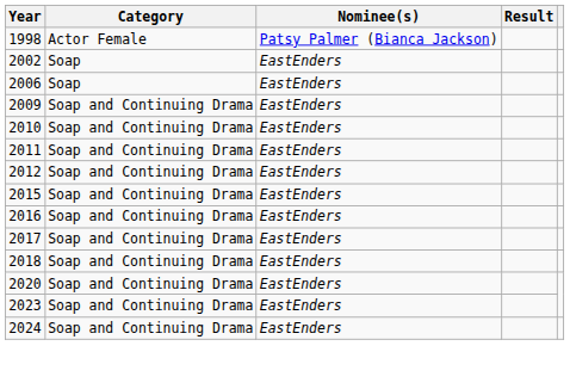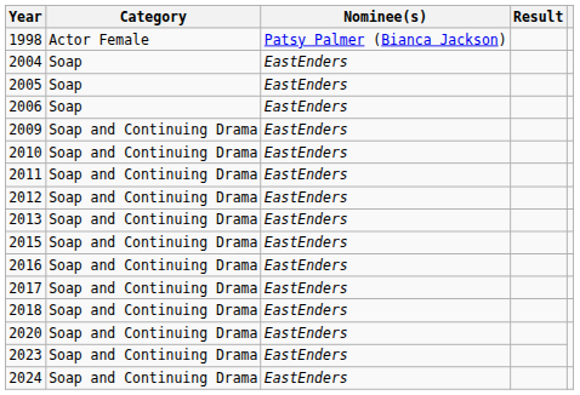 <table class="wikitable">
 <tr>
 <th>Year</th>
 <th>Category</th>
 <th>Nominee(s)</th>
 <th>Result</th>
 <th></th>
 </tr>
 <tr>
 <td>1998</td>
 <td>Actor Female</td>
 <td><a href='#'>Patsy Palmer</a> (<a href='#'>Bianca Jackson</a>)</td>
 <td></td>
 <td align="center"></td>
 </tr>
 <tr>
-<td>2002</td>
+<td>2004</td>
+<td>Soap</td>
+<td><em>EastEnders</em></td>
+<td></td>
+<td align="center"></td>
+</tr>
+<tr>
+<td>2005</td>
 <td>Soap</td>
 <td><em>EastEnders</em></td>
 <td></td>
 <td align="center"></td>
 </tr>
 <tr>
 <td>2006</td>
 <td>Soap</td>
 <td><em>EastEnders</em></td>
 <td></td>
 <td align="center"></td>
 </tr>
 <tr>
 <td>2009</td>
 <td>Soap and Continuing Drama</td>
 <td><em>EastEnders</em></td>
 <td></td>
 <td align="center"></td>
 </tr>
 <tr>
 <td>2010</td>
 <td>Soap and Continuing Drama</td>
 <td><em>EastEnders</em></td>
 <td></td>
 <td align="center"></td>
 </tr>
 <tr>
 <td>2011</td>
 <td>Soap and Continuing Drama</td>
 <td><em>EastEnders</em></td>
 <td></td>
 <td align="center"></td>
 </tr>
 <tr>
 <td>2012</td>
+<td>Soap and Continuing Drama</td>
+<td><em>EastEnders</em></td>
+<td></td>
+<td align="center"></td>
+</tr>
+<tr>
+<td>2013</td>
 <td>Soap and Continuing Drama</td>
 <td><em>EastEnders</em></td>
 <td></td>
 <td align="center"></td>
 </tr>
 <tr>
 <td>2015</td>
 <td>Soap and Continuing Drama</td>
 <td><em>EastEnders</em></td>
 <td></td>
 </tr>
 <tr>
 <td>2016</td>
 <td>Soap and Continuing Drama</td>
 <td><em>EastEnders</em></td>
 <td></td>
 <td align="center"></td>
 </tr>
 <tr>
 <td>2017</td>
 <td>Soap and Continuing Drama</td>
 <td><em>EastEnders</em></td>
 <td></td>
 <td align="center"></td>
 </tr>
 <tr>
 <td>2018</td>
 <td>Soap and Continuing Drama</td>
 <td><em>EastEnders</em></td>
 <td></td>
 <td align="center"></td>
 </tr>
 <tr>
 <td>2020</td>
 <td>Soap and Continuing Drama</td>
 <td><em>EastEnders</em></td>
 <td></td>
 </tr>
 <tr>
 <td>2023</td>
 <td>Soap and Continuing Drama</td>
 <td><em>EastEnders</em></td>
 <td></td>
 </tr>
 <tr>
 <td>2024</td>
 <td>Soap and Continuing Drama</td>
 <td><em>EastEnders</em></td>
 <td></td>
 <td align="center"></td>
 </tr>
 </table>
